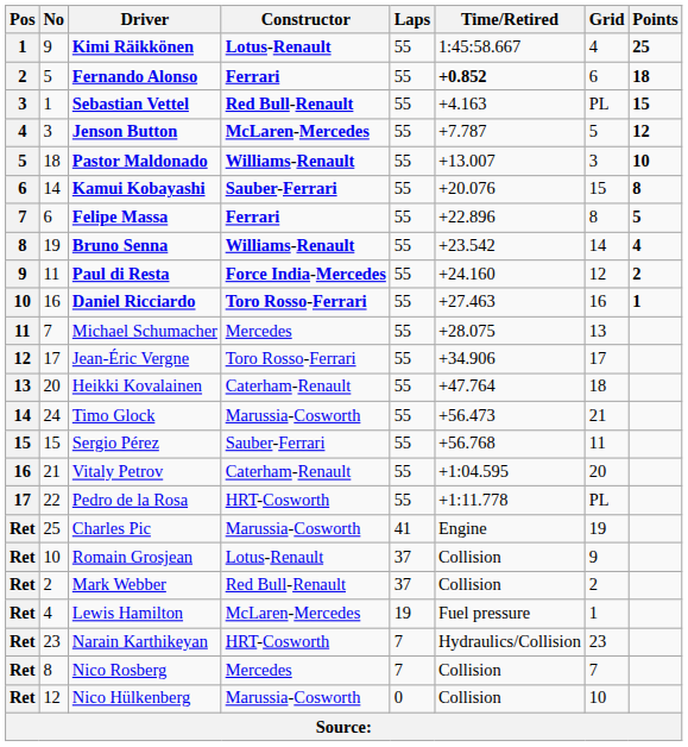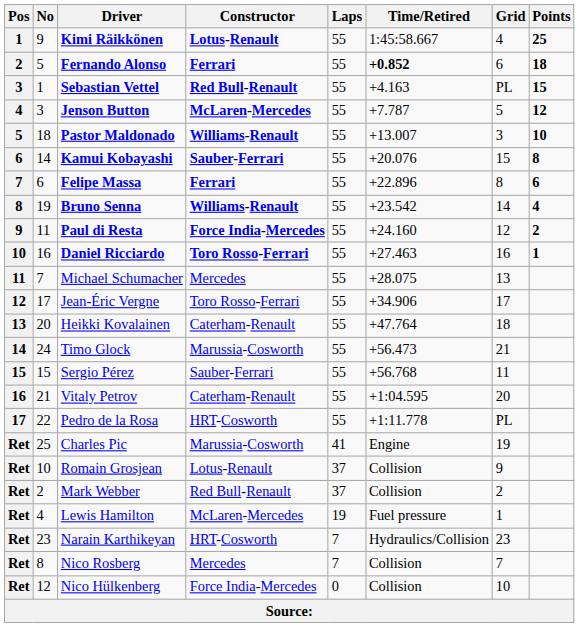 <table class="wikitable" style="font-size: 85%">
 <tr>
 <th>Pos</th>
 <th>No</th>
 <th>Driver</th>
 <th>Constructor</th>
 <th>Laps</th>
 <th>Time/Retired</th>
 <th>Grid</th>
 <th>Points</th>
 </tr>
 <tr>
 <th>1</th>
 <td>9</td>
 <td><strong> <a href='#'>Kimi Räikkönen</a></strong></td>
 <td><strong><a href='#'>Lotus</a>-<a href='#'>Renault</a></strong></td>
 <td>55</td>
 <td>1:45:58.667</td>
 <td>4</td>
 <td><strong>25</strong></td>
 </tr>
 <tr>
 <th>2</th>
 <td>5</td>
 <td><strong> <a href='#'>Fernando Alonso</a></strong></td>
 <td><strong><a href='#'>Ferrari</a></strong></td>
 <td>55</td>
 <td><strong>+0.852</strong></td>
 <td>6</td>
 <td><strong>18</strong></td>
 </tr>
 <tr>
 <th>3</th>
 <td>1</td>
 <td><strong> <a href='#'>Sebastian Vettel</a></strong></td>
 <td><strong><a href='#'>Red Bull</a>-<a href='#'>Renault</a></strong></td>
 <td>55</td>
 <td>+4.163</td>
 <td>PL</td>
 <td><strong>15</strong></td>
 </tr>
 <tr>
 <th>4</th>
 <td>3</td>
 <td><strong> <a href='#'>Jenson Button</a></strong></td>
 <td><strong><a href='#'>McLaren</a>-<a href='#'>Mercedes</a></strong></td>
 <td>55</td>
 <td>+7.787</td>
 <td>5</td>
 <td><strong>12</strong></td>
 </tr>
 <tr>
 <th>5</th>
 <td>18</td>
 <td><strong> <a href='#'>Pastor Maldonado</a></strong></td>
 <td><strong><a href='#'>Williams</a>-<a href='#'>Renault</a></strong></td>
 <td>55</td>
 <td>+13.007</td>
 <td>3</td>
 <td><strong>10</strong></td>
 </tr>
 <tr>
 <th>6</th>
 <td>14</td>
 <td><strong> <a href='#'>Kamui Kobayashi</a></strong></td>
 <td><strong><a href='#'>Sauber</a>-<a href='#'>Ferrari</a></strong></td>
 <td>55</td>
 <td>+20.076</td>
 <td>15</td>
 <td><strong>8</strong></td>
 </tr>
 <tr>
 <th>7</th>
 <td>6</td>
 <td><strong> <a href='#'>Felipe Massa</a></strong></td>
 <td><strong><a href='#'>Ferrari</a></strong></td>
 <td>55</td>
 <td>+22.896</td>
 <td>8</td>
-<td><strong>5</strong></td>
+<td><strong>6</strong></td>
 </tr>
 <tr>
 <th>8</th>
 <td>19</td>
 <td><strong> <a href='#'>Bruno Senna</a></strong></td>
 <td><strong><a href='#'>Williams</a>-<a href='#'>Renault</a></strong></td>
 <td>55</td>
 <td>+23.542</td>
 <td>14</td>
 <td><strong>4</strong></td>
 </tr>
 <tr>
 <th>9</th>
 <td>11</td>
 <td><strong> <a href='#'>Paul di Resta</a></strong></td>
 <td><strong><a href='#'>Force India</a>-<a href='#'>Mercedes</a></strong></td>
 <td>55</td>
 <td>+24.160</td>
 <td>12</td>
 <td><strong>2</strong></td>
 </tr>
 <tr>
 <th>10</th>
 <td>16</td>
 <td><strong> <a href='#'>Daniel Ricciardo</a></strong></td>
 <td><strong><a href='#'>Toro Rosso</a>-<a href='#'>Ferrari</a></strong></td>
 <td>55</td>
 <td>+27.463</td>
 <td>16</td>
 <td><strong>1</strong></td>
 </tr>
 <tr>
 <th>11</th>
 <td>7</td>
 <td> <a href='#'>Michael Schumacher</a></td>
 <td><a href='#'>Mercedes</a></td>
 <td>55</td>
 <td>+28.075</td>
 <td>13</td>
 <td></td>
 </tr>
 <tr>
 <th>12</th>
 <td>17</td>
 <td> <a href='#'>Jean-Éric Vergne</a></td>
 <td><a href='#'>Toro Rosso</a>-<a href='#'>Ferrari</a></td>
 <td>55</td>
 <td>+34.906</td>
 <td>17</td>
 <td></td>
 </tr>
 <tr>
 <th>13</th>
 <td>20</td>
 <td> <a href='#'>Heikki Kovalainen</a></td>
 <td><a href='#'>Caterham</a>-<a href='#'>Renault</a></td>
 <td>55</td>
 <td>+47.764</td>
 <td>18</td>
 <td></td>
 </tr>
 <tr>
 <th>14</th>
 <td>24</td>
 <td> <a href='#'>Timo Glock</a></td>
 <td><a href='#'>Marussia</a>-<a href='#'>Cosworth</a></td>
 <td>55</td>
 <td>+56.473</td>
 <td>21</td>
 <td></td>
 </tr>
 <tr>
 <th>15</th>
 <td>15</td>
 <td> <a href='#'>Sergio Pérez</a></td>
 <td><a href='#'>Sauber</a>-<a href='#'>Ferrari</a></td>
 <td>55</td>
 <td>+56.768</td>
 <td>11</td>
 <td></td>
 </tr>
 <tr>
 <th>16</th>
 <td>21</td>
 <td> <a href='#'>Vitaly Petrov</a></td>
 <td><a href='#'>Caterham</a>-<a href='#'>Renault</a></td>
 <td>55</td>
 <td>+1:04.595</td>
 <td>20</td>
 <td></td>
 </tr>
 <tr>
 <th>17</th>
 <td>22</td>
 <td> <a href='#'>Pedro de la Rosa</a></td>
 <td><a href='#'>HRT</a>-<a href='#'>Cosworth</a></td>
 <td>55</td>
 <td>+1:11.778</td>
 <td>PL</td>
 <td></td>
 </tr>
 <tr>
 <th>Ret</th>
 <td>25</td>
 <td> <a href='#'>Charles Pic</a></td>
 <td><a href='#'>Marussia</a>-<a href='#'>Cosworth</a></td>
 <td>41</td>
 <td>Engine</td>
 <td>19</td>
 <td></td>
 </tr>
 <tr>
 <th>Ret</th>
 <td>10</td>
 <td> <a href='#'>Romain Grosjean</a></td>
 <td><a href='#'>Lotus</a>-<a href='#'>Renault</a></td>
 <td>37</td>
 <td>Collision</td>
 <td>9</td>
 <td></td>
 </tr>
 <tr>
 <th>Ret</th>
 <td>2</td>
 <td> <a href='#'>Mark Webber</a></td>
 <td><a href='#'>Red Bull</a>-<a href='#'>Renault</a></td>
 <td>37</td>
 <td>Collision</td>
 <td>2</td>
 <td></td>
 </tr>
 <tr>
 <th>Ret</th>
 <td>4</td>
 <td> <a href='#'>Lewis Hamilton</a></td>
 <td><a href='#'>McLaren</a>-<a href='#'>Mercedes</a></td>
 <td>19</td>
 <td>Fuel pressure</td>
 <td>1</td>
 <td></td>
 </tr>
 <tr>
 <th>Ret</th>
 <td>23</td>
 <td> <a href='#'>Narain Karthikeyan</a></td>
 <td><a href='#'>HRT</a>-<a href='#'>Cosworth</a></td>
 <td>7</td>
 <td>Hydraulics/Collision</td>
 <td>23</td>
 <td></td>
 </tr>
 <tr>
 <th>Ret</th>
 <td>8</td>
 <td> <a href='#'>Nico Rosberg</a></td>
 <td><a href='#'>Mercedes</a></td>
 <td>7</td>
 <td>Collision</td>
 <td>7</td>
 <td></td>
 </tr>
 <tr>
 <th>Ret</th>
 <td>12</td>
 <td> <a href='#'>Nico Hülkenberg</a></td>
-<td><a href='#'>Marussia</a>-<a href='#'>Cosworth</a></td>
+<td><a href='#'>Force India</a>-<a href='#'>Mercedes</a></td>
 <td>0</td>
 <td>Collision</td>
 <td>10</td>
 <td></td>
 </tr>
 <tr>
 <th colspan=8>Source:</th>
 </tr>
 </table>
